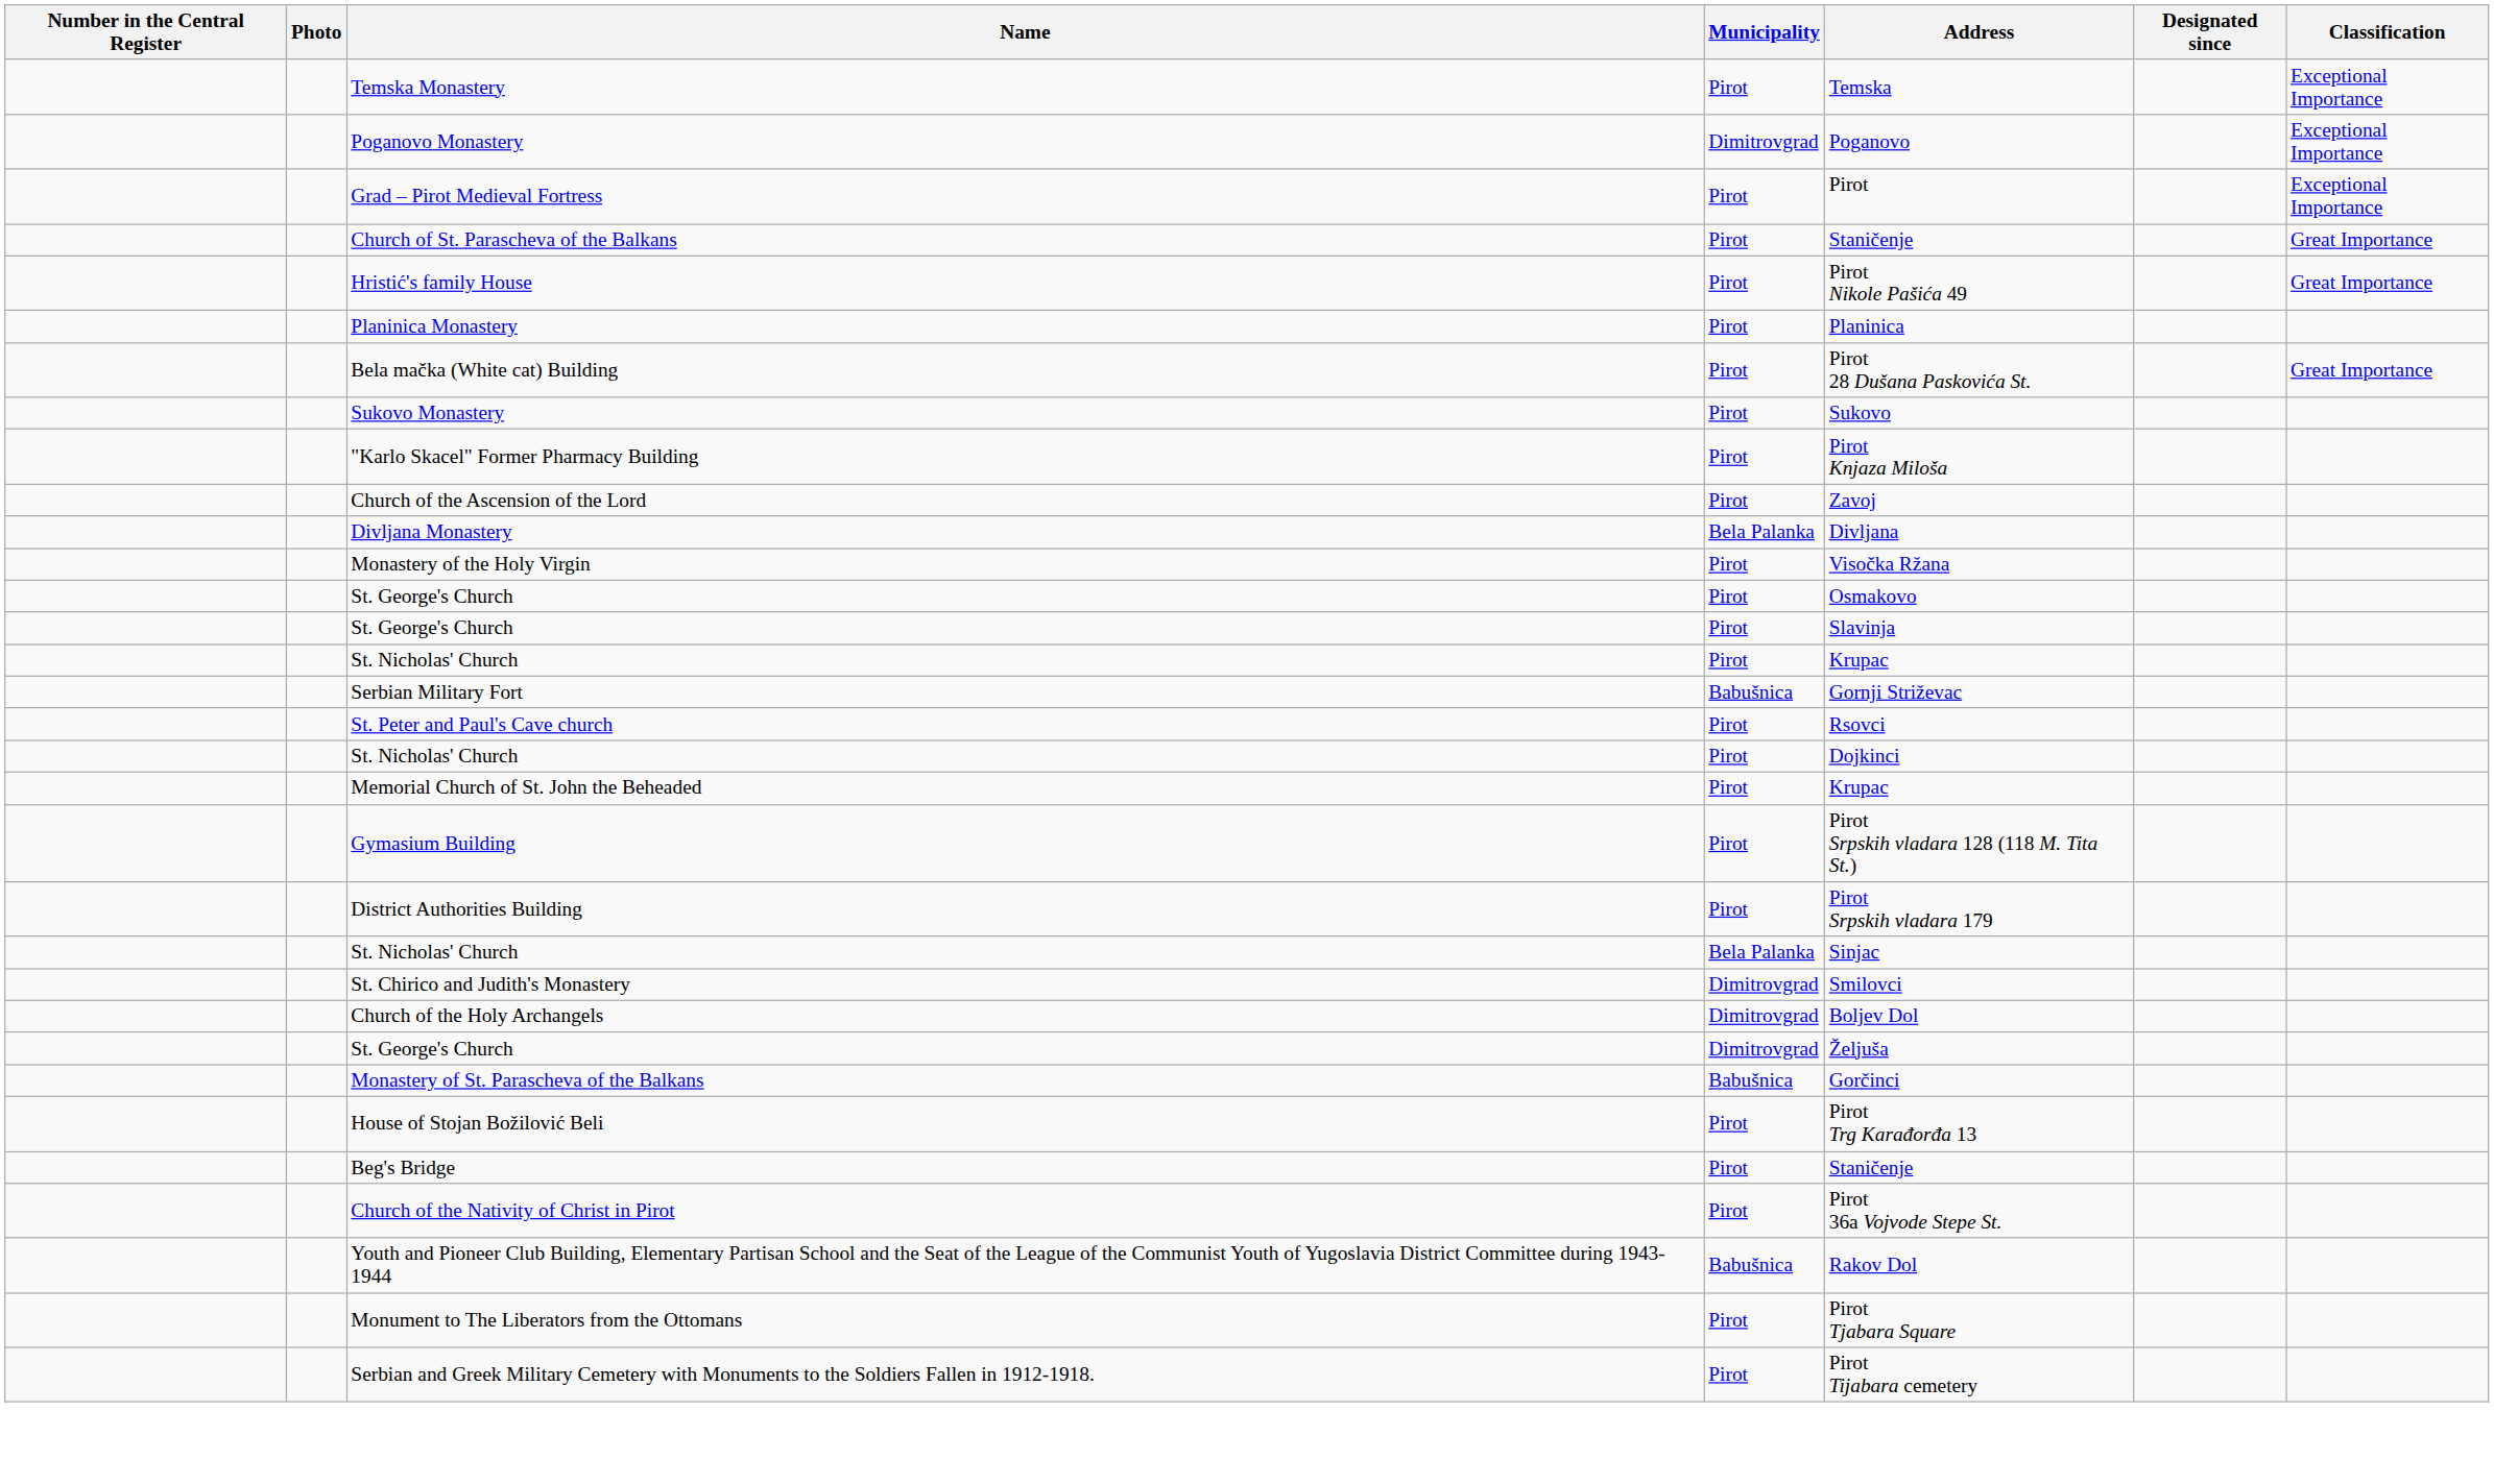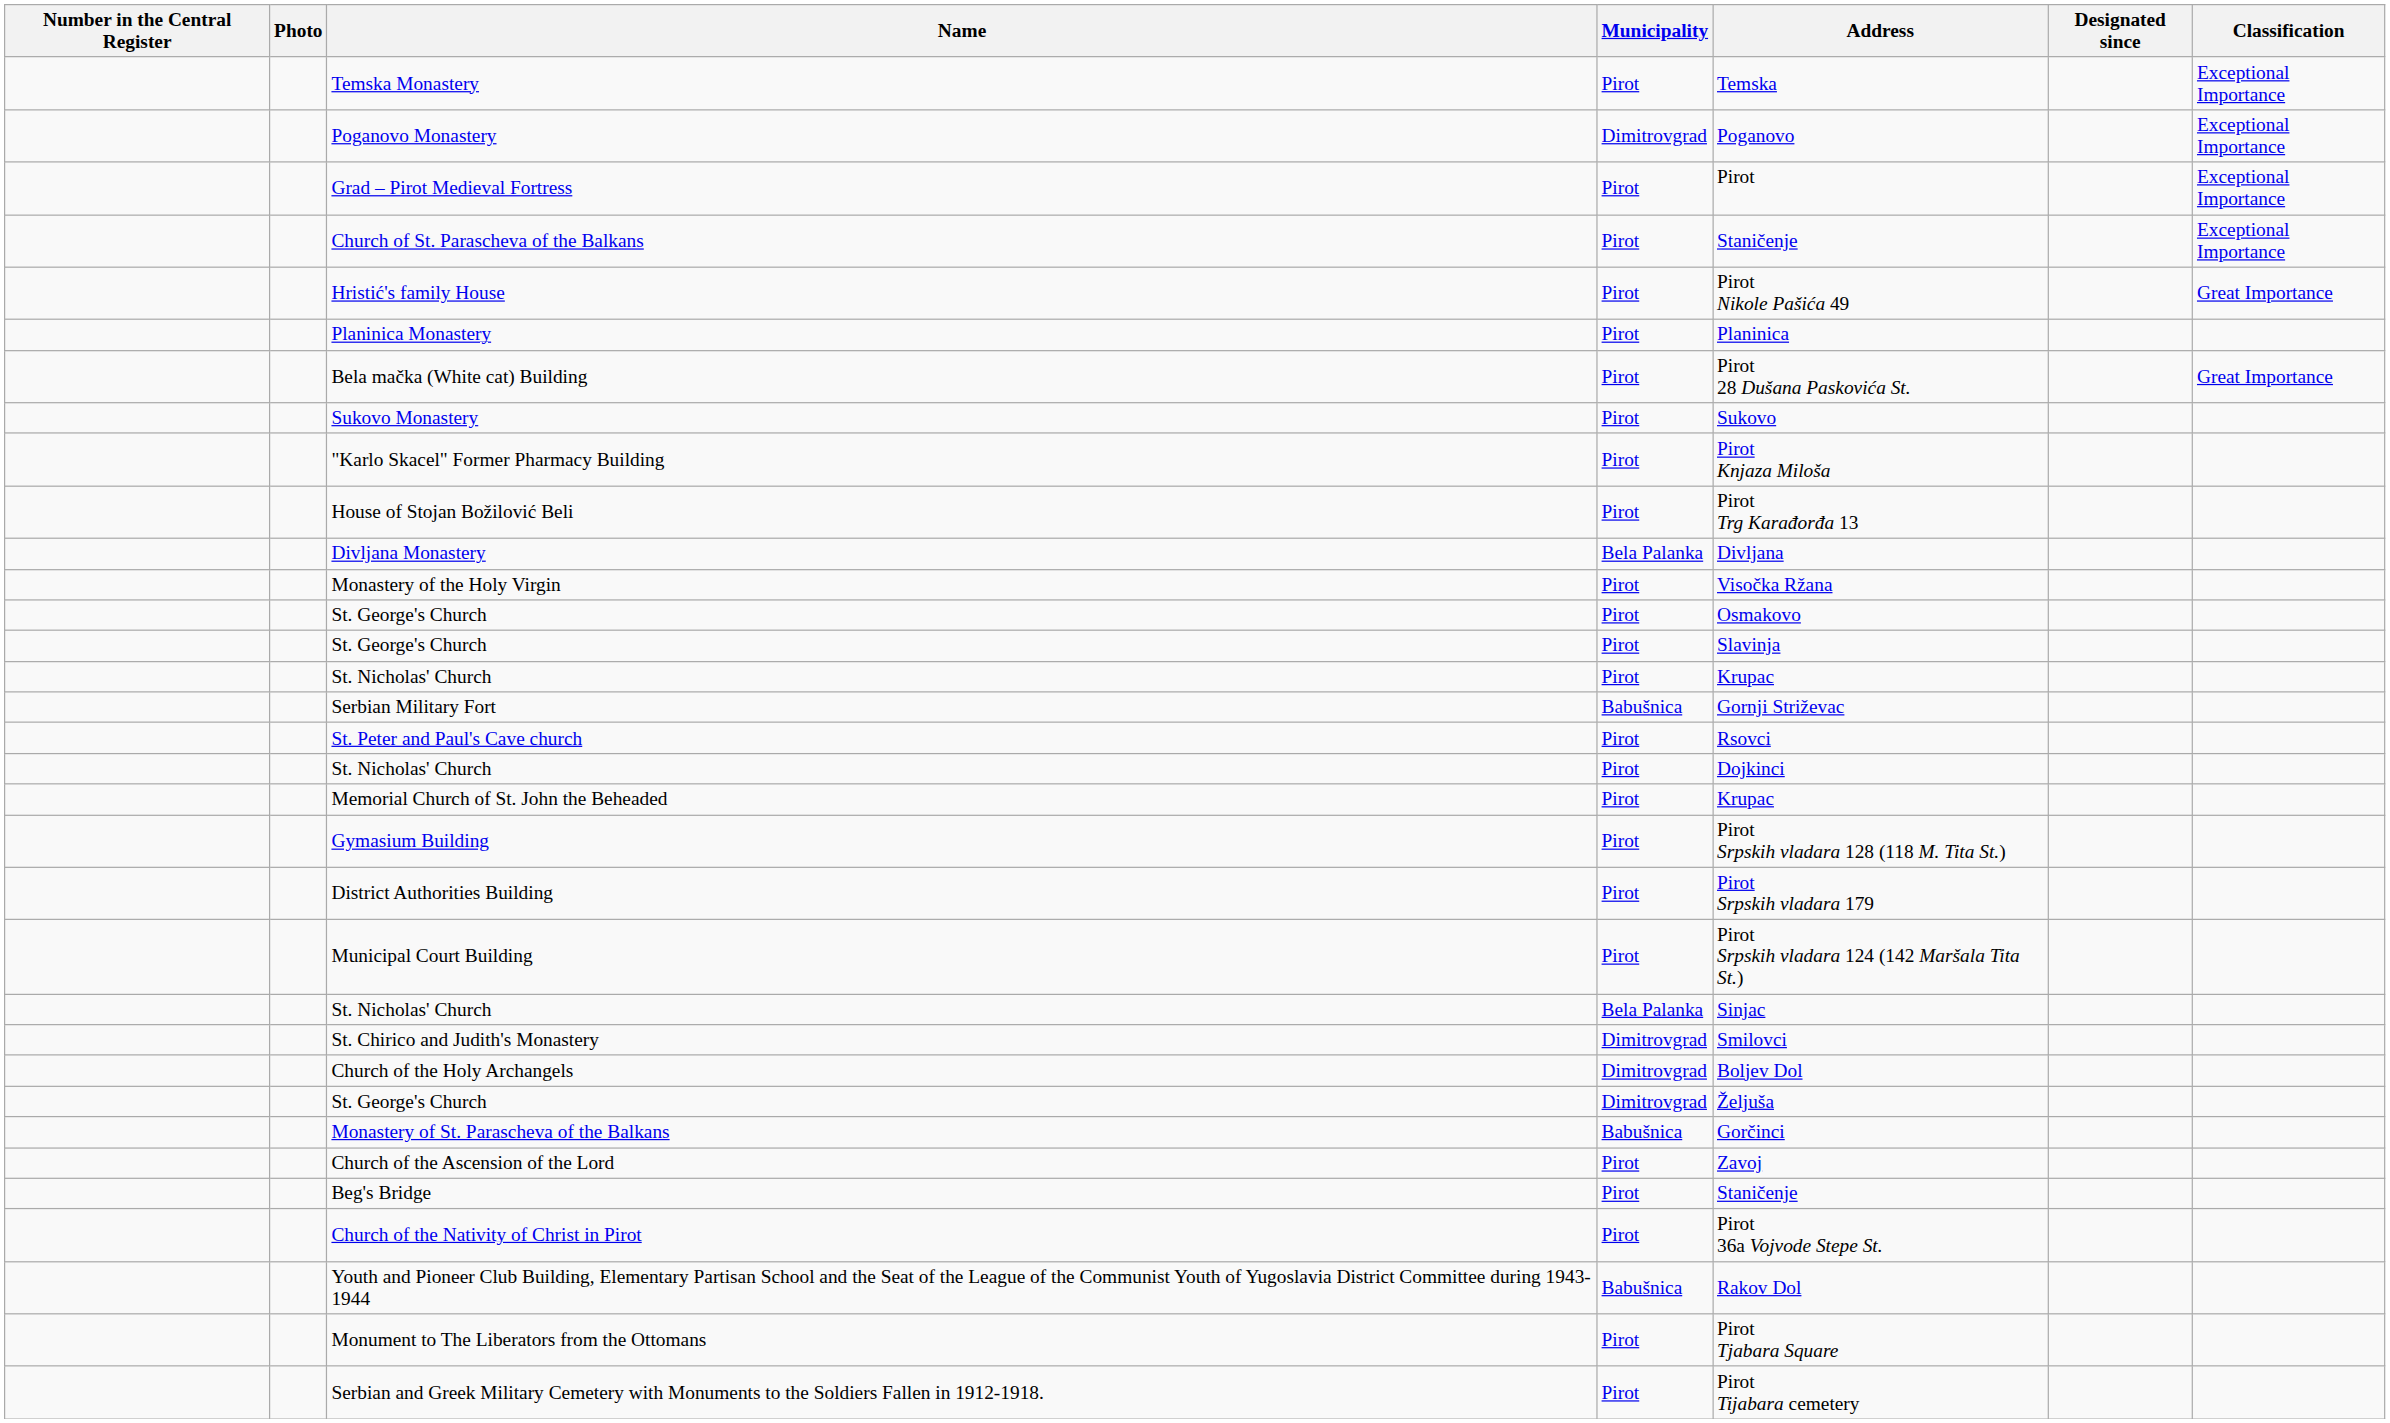 <table class="wikitable sortable">
 <tr>
 <th>Number in the Central Register</th>
 <th>Photo</th>
 <th>Name</th>
 <th><a href='#'>Municipality</a></th>
 <th>Address</th>
 <th>Designated since</th>
 <th>Classification</th>
 </tr>
 <tr>
 <td></td>
 <td></td>
 <td><a href='#'>Temska Monastery</a></td>
 <td><a href='#'>Pirot</a></td>
 <td><a href='#'>Temska</a><br></td>
 <td align="left"></td>
 <td><a href='#'>Exceptional Importance</a></td>
 </tr>
 <tr>
 <td></td>
 <td></td>
 <td><a href='#'>Poganovo Monastery</a></td>
 <td><a href='#'>Dimitrovgrad</a></td>
 <td><a href='#'>Poganovo</a><br></td>
 <td align="left"></td>
 <td><a href='#'>Exceptional Importance</a></td>
 </tr>
 <tr>
 <td></td>
 <td></td>
 <td><a href='#'>Grad – Pirot Medieval Fortress</a></td>
 <td><a href='#'>Pirot</a></td>
 <td>Pirot<br><br></td>
 <td align="left"></td>
 <td><a href='#'>Exceptional Importance</a></td>
 </tr>
 <tr>
 <td></td>
 <td></td>
 <td><a href='#'>Church of St. Parascheva of the Balkans</a></td>
 <td><a href='#'>Pirot</a></td>
 <td><a href='#'>Staničenje</a><br></td>
 <td align="left"></td>
-<td><a href='#'>Great Importance</a></td>
+<td><a href='#'>Exceptional Importance</a></td>
 </tr>
 <tr>
 <td></td>
 <td></td>
 <td><a href='#'>Hristić's family House</a></td>
 <td><a href='#'>Pirot</a></td>
 <td>Pirot<br><em>Nikole Pašića</em> 49<br></td>
 <td align="left"></td>
 <td><a href='#'>Great Importance</a></td>
 </tr>
 <tr>
 <td></td>
 <td></td>
 <td><a href='#'>Planinica Monastery</a></td>
 <td><a href='#'>Pirot</a></td>
 <td><a href='#'>Planinica</a><br></td>
 <td align="left"></td>
 <td></td>
 </tr>
 <tr>
 <td></td>
 <td></td>
 <td>Bela mačka (White cat) Building</td>
 <td><a href='#'>Pirot</a></td>
 <td>Pirot<br>28 <em>Dušana Paskovića St.</em><br></td>
 <td align="left"></td>
 <td><a href='#'>Great Importance</a></td>
 </tr>
 <tr>
 <td></td>
 <td></td>
 <td><a href='#'>Sukovo Monastery</a></td>
 <td><a href='#'>Pirot</a></td>
 <td><a href='#'>Sukovo</a><br></td>
 <td align="left"></td>
 <td></td>
 </tr>
 <tr>
 <td></td>
 <td></td>
 <td>"Karlo Skacel" Former Pharmacy Building</td>
 <td><a href='#'>Pirot</a></td>
 <td><a href='#'>Pirot</a><br><em>Knjaza Miloša</em><br></td>
 <td align="left"></td>
 <td></td>
 </tr>
 <tr>
 <td></td>
 <td></td>
-<td>Church of the Ascension of the Lord</td>
+<td>House of Stojan Božilović Beli</td>
 <td><a href='#'>Pirot</a></td>
-<td><a href='#'>Zavoj</a><br></td>
+<td>Pirot<br><em>Trg Karađorđa</em> 13 <br></td>
 <td align="left"></td>
 <td></td>
 </tr>
 <tr>
 <td></td>
 <td></td>
 <td><a href='#'>Divljana Monastery</a></td>
 <td><a href='#'>Bela Palanka</a></td>
 <td><a href='#'>Divljana</a><br></td>
 <td align="left"></td>
 <td></td>
 </tr>
 <tr>
 <td></td>
 <td></td>
 <td>Monastery of the Holy Virgin</td>
 <td><a href='#'>Pirot</a></td>
 <td><a href='#'>Visočka Ržana</a><br></td>
 <td align="left"></td>
 <td></td>
 </tr>
 <tr>
 <td></td>
 <td></td>
 <td>St. George's Church</td>
 <td><a href='#'>Pirot</a></td>
 <td><a href='#'>Osmakovo</a><br></td>
 <td align="left"></td>
 <td></td>
 </tr>
 <tr>
 <td></td>
 <td></td>
 <td>St. George's Church</td>
 <td><a href='#'>Pirot</a></td>
 <td><a href='#'>Slavinja</a><br></td>
 <td align="left"></td>
 <td></td>
 </tr>
 <tr>
 <td></td>
 <td></td>
 <td>St. Nicholas' Church</td>
 <td><a href='#'>Pirot</a></td>
 <td><a href='#'>Krupac</a><br></td>
 <td align="left"></td>
 <td></td>
 </tr>
 <tr>
 <td></td>
 <td></td>
 <td>Serbian Military Fort</td>
 <td><a href='#'>Babušnica</a></td>
 <td><a href='#'>Gornji Striževac</a><br></td>
 <td align="left"></td>
 <td></td>
 </tr>
 <tr>
 <td></td>
 <td></td>
 <td><a href='#'>St. Peter and Paul's Cave church</a></td>
 <td><a href='#'>Pirot</a></td>
 <td><a href='#'>Rsovci</a><br></td>
 <td></td>
 <td></td>
 </tr>
 <tr>
 <td></td>
 <td></td>
 <td>St. Nicholas' Church</td>
 <td><a href='#'>Pirot</a></td>
 <td><a href='#'>Dojkinci</a></td>
 <td></td>
 <td></td>
 </tr>
 <tr>
 <td></td>
 <td></td>
 <td>Memorial Church of St. John the Beheaded</td>
 <td><a href='#'>Pirot</a></td>
 <td><a href='#'>Krupac</a><br></td>
 <td align="left"></td>
 <td></td>
 </tr>
 <tr>
 <td></td>
 <td></td>
 <td><a href='#'>Gymasium Building</a></td>
 <td><a href='#'>Pirot</a></td>
 <td>Pirot<br><em>Srpskih vladara</em> 128 (118 <em>M. Tita St.</em>)<br></td>
 <td align="left"></td>
 <td></td>
 </tr>
 <tr>
 <td></td>
 <td></td>
 <td>District Authorities Building</td>
 <td><a href='#'>Pirot</a></td>
 <td><a href='#'>Pirot</a><br><em>Srpskih vladara</em> 179<br></td>
 <td align="left"></td>
 <td></td>
 </tr>
 <tr>
 <td></td>
 <td></td>
+<td>Municipal Court Building</td>
+<td><a href='#'>Pirot</a></td>
+<td>Pirot<br><em>Srpskih vladara</em> 124 (142 <em>Maršala Tita St.</em>)<br></td>
+<td align="left"></td>
+<td></td>
+</tr>
+<tr>
+<td></td>
+<td></td>
 <td>St. Nicholas' Church</td>
 <td><a href='#'>Bela Palanka</a></td>
 <td><a href='#'>Sinjac</a><br></td>
 <td align="left"></td>
 <td></td>
 </tr>
 <tr>
 <td></td>
 <td></td>
 <td>St. Chirico and Judith's Monastery</td>
 <td><a href='#'>Dimitrovgrad</a></td>
 <td><a href='#'>Smilovci</a><br></td>
 <td align="left"></td>
 <td></td>
 </tr>
 <tr>
 <td></td>
 <td></td>
 <td>Church of the Holy Archangels</td>
 <td><a href='#'>Dimitrovgrad</a></td>
 <td><a href='#'>Boljev Dol</a><br></td>
 <td align="left"></td>
 <td></td>
 </tr>
 <tr>
 <td></td>
 <td></td>
 <td>St. George's Church</td>
 <td><a href='#'>Dimitrovgrad</a></td>
 <td><a href='#'>Željuša</a><br></td>
 <td align="left"></td>
 <td></td>
 </tr>
 <tr>
 <td></td>
 <td></td>
 <td><a href='#'>Monastery of St. Parascheva of the Balkans</a></td>
 <td><a href='#'>Babušnica</a></td>
 <td><a href='#'>Gorčinci</a><br></td>
 <td align="left"></td>
 <td></td>
 </tr>
 <tr>
 <td></td>
 <td></td>
-<td>House of Stojan Božilović Beli</td>
+<td>Church of the Ascension of the Lord</td>
 <td><a href='#'>Pirot</a></td>
-<td>Pirot<br><em>Trg Karađorđa</em> 13 <br></td>
+<td><a href='#'>Zavoj</a><br></td>
 <td align="left"></td>
 <td></td>
 </tr>
 <tr>
 <td></td>
 <td></td>
 <td>Beg's Bridge</td>
 <td><a href='#'>Pirot</a></td>
 <td><a href='#'>Staničenje</a><br></td>
 <td align="left"></td>
 <td></td>
 </tr>
 <tr>
 <td></td>
 <td></td>
 <td><a href='#'>Church of the Nativity of Christ in Pirot</a></td>
 <td><a href='#'>Pirot</a></td>
 <td>Pirot<br>36a <em>Vojvode Stepe St.</em><br></td>
 <td align="left"></td>
 <td></td>
 </tr>
 <tr>
 <td></td>
 <td></td>
 <td>Youth and Pioneer Club Building, Elementary Partisan School and the Seat of the League of the Communist Youth of Yugoslavia District Committee during 1943-1944</td>
 <td><a href='#'>Babušnica</a></td>
 <td><a href='#'>Rakov Dol</a><br></td>
 <td align="left"></td>
 <td></td>
 </tr>
 <tr>
 <td></td>
 <td></td>
 <td>Monument to The Liberators from the Ottomans</td>
 <td><a href='#'>Pirot</a></td>
 <td>Pirot<br><em>Tjabara Square</em><br> </td>
 <td align="left"></td>
 <td></td>
 </tr>
 <tr>
 <td></td>
 <td></td>
 <td>Serbian and Greek Military Cemetery with Monuments to the Soldiers Fallen in 1912-1918.</td>
 <td><a href='#'>Pirot</a></td>
 <td>Pirot<br><em>Tijabara</em> cemetery<br></td>
 <td align="left"></td>
 <td></td>
 </tr>
 </table>
